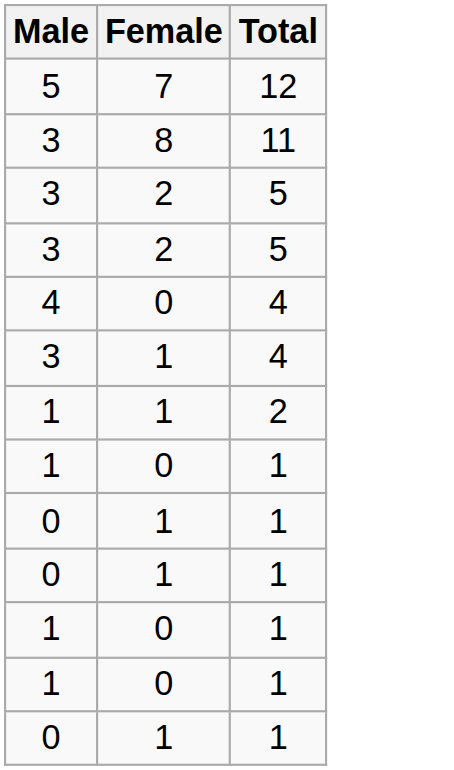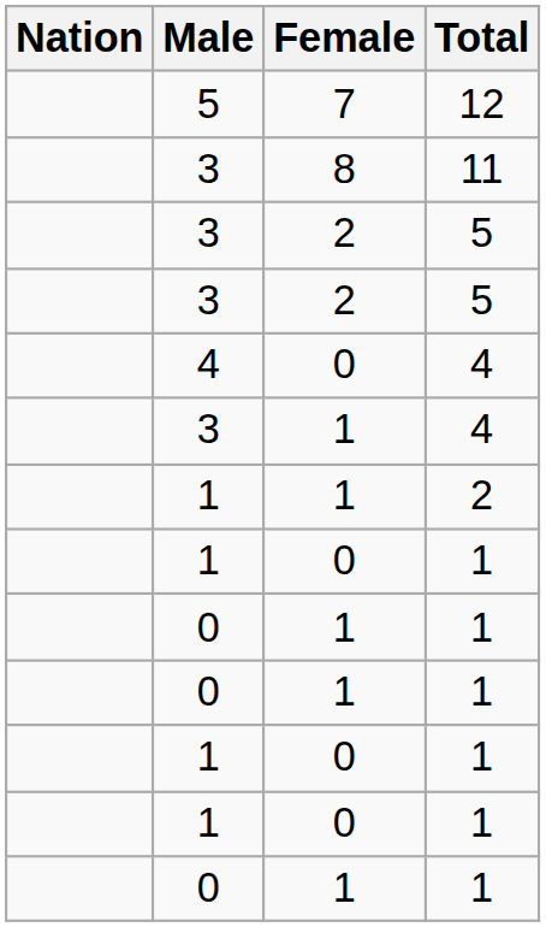 <table class="wikitable sortable" style="text-align:center">
 <tr>
+<th>Nation</th>
 <th>Male</th>
 <th>Female</th>
 <th>Total</th>
 </tr>
 <tr>
+<td align=left></td>
 <td>5</td>
 <td>7</td>
 <td>12</td>
 </tr>
 <tr>
+<td align=left></td>
 <td>3</td>
 <td>8</td>
 <td>11</td>
 </tr>
 <tr>
+<td align=left></td>
 <td>3</td>
 <td>2</td>
 <td>5</td>
 </tr>
 <tr>
+<td align=left></td>
 <td>3</td>
 <td>2</td>
 <td>5</td>
 </tr>
 <tr>
+<td align=left></td>
 <td>4</td>
 <td>0</td>
 <td>4</td>
 </tr>
 <tr>
+<td align=left></td>
 <td>3</td>
 <td>1</td>
 <td>4</td>
 </tr>
 <tr>
+<td align=left></td>
 <td>1</td>
 <td>1</td>
 <td>2</td>
 </tr>
 <tr>
+<td align=left></td>
 <td>1</td>
 <td>0</td>
 <td>1</td>
 </tr>
 <tr>
+<td align=left></td>
 <td>0</td>
 <td>1</td>
 <td>1</td>
 </tr>
 <tr>
+<td align=left></td>
 <td>0</td>
 <td>1</td>
 <td>1</td>
 </tr>
 <tr>
+<td align=left></td>
 <td>1</td>
 <td>0</td>
 <td>1</td>
 </tr>
 <tr>
+<td align=left></td>
 <td>1</td>
 <td>0</td>
 <td>1</td>
 </tr>
 <tr>
+<td align=left></td>
 <td>0</td>
 <td>1</td>
 <td>1</td>
 </tr>
 </table>
